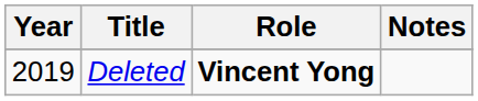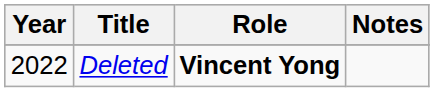 <table class="wikitable sortable">
 <tr>
 <th>Year</th>
 <th>Title</th>
 <th>Role</th>
 <th class="unsortable">Notes</th>
 </tr>
 <tr>
 </tr>
 <tr>
-<td>2019</td>
+<td>2022</td>
 <td><em><a href='#'>Deleted</a></em></td>
 <td><strong>Vincent Yong</strong></td>
 <td></td>
 </tr>
 </table>
